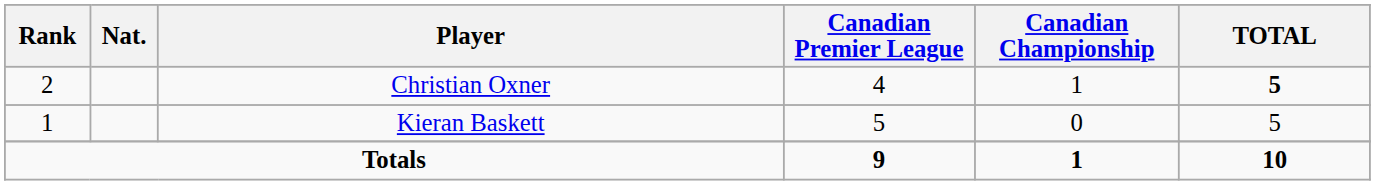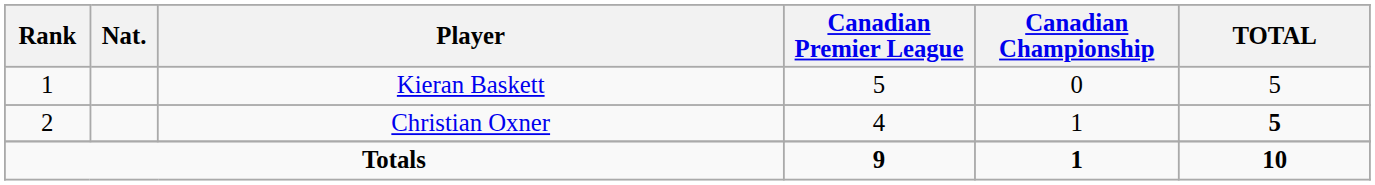 <table class="wikitable sortable alternance" style="font-size:85%; text-align:center; line-height:14px; width:85%;">
 <tr>
 <th width=10>Rank</th>
 <th width=10>Nat.</th>
 <th scope="col" style="width:275px;">Player</th>
 <th width=80><a href='#'>Canadian Premier League</a></th>
 <th width=80><a href='#'>Canadian Championship</a></th>
 <th width=80>TOTAL</th>
 </tr>
 <tr>
+<td>1</td>
+<td></td>
+<td><a href='#'>Kieran Baskett</a></td>
+<td>5</td>
+<td>0</td>
+<td>5</td>
+</tr>
+<tr>
 <td>2</td>
 <td></td>
 <td><a href='#'>Christian Oxner</a></td>
 <td>4</td>
 <td>1</td>
 <td><strong>5</strong></td>
-</tr>
-<tr>
-<td>1</td>
-<td></td>
-<td><a href='#'>Kieran Baskett</a></td>
-<td>5</td>
-<td>0</td>
-<td>5</td>
 </tr>
 <tr>
 </tr>
 <tr class="sortbottom">
 <td colspan="3"><strong>Totals</strong></td>
 <td><strong>9</strong></td>
 <td><strong>1</strong></td>
 <td><strong>10</strong></td>
 </tr>
 </table>
